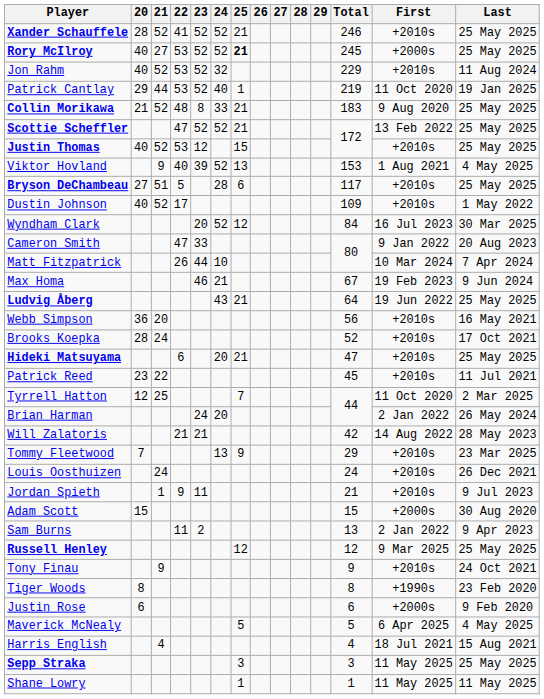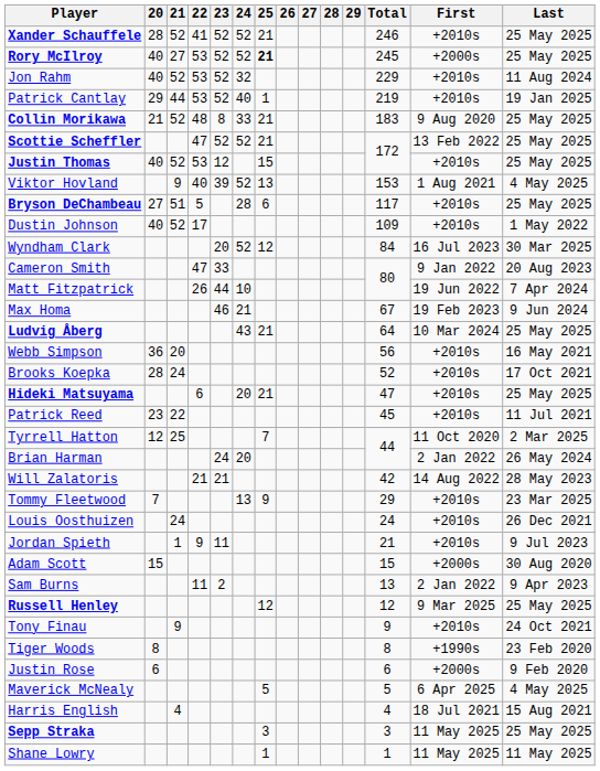 <table class="sortable wikitable" style="text-align:center;font-size:95%">
 <tr>
 <th>Player</th>
 <th>20</th>
 <th>21</th>
 <th>22</th>
 <th>23</th>
 <th>24</th>
 <th>25</th>
 <th>26</th>
 <th>27</th>
 <th>28</th>
 <th>29</th>
 <th>Total</th>
 <th>First</th>
 <th>Last</th>
 </tr>
 <tr>
 <td align=left> <strong><a href='#'>Xander Schauffele</a></strong></td>
 <td>28</td>
 <td>52</td>
 <td>41</td>
 <td>52</td>
 <td>52</td>
 <td>21</td>
 <td></td>
 <td></td>
 <td></td>
 <td></td>
 <td>246</td>
 <td>+2010s</td>
 <td>25 May 2025</td>
 </tr>
 <tr>
 <td align=left> <strong><a href='#'>Rory McIlroy</a></strong></td>
 <td>40</td>
 <td>27</td>
 <td>53</td>
 <td>52</td>
 <td>52</td>
 <td><strong>21</strong></td>
 <td></td>
 <td></td>
 <td></td>
 <td></td>
 <td>245</td>
 <td>+2000s</td>
 <td>25 May 2025</td>
 </tr>
 <tr>
 <td align=left> <a href='#'>Jon Rahm</a></td>
 <td>40</td>
 <td>52</td>
 <td>53</td>
 <td>52</td>
 <td>32</td>
 <td></td>
 <td></td>
 <td></td>
 <td></td>
 <td></td>
 <td>229</td>
 <td>+2010s</td>
 <td>11 Aug 2024</td>
 </tr>
 <tr>
 <td align=left> <a href='#'>Patrick Cantlay</a></td>
 <td>29</td>
 <td>44</td>
 <td>53</td>
 <td>52</td>
 <td>40</td>
 <td>1</td>
 <td></td>
 <td></td>
 <td></td>
 <td></td>
 <td>219</td>
-<td>11 Oct 2020</td>
+<td>+2010s</td>
 <td>19 Jan 2025</td>
 </tr>
 <tr>
 <td align=left> <strong><a href='#'>Collin Morikawa</a></strong></td>
 <td>21</td>
 <td>52</td>
 <td>48</td>
 <td>8</td>
 <td>33</td>
 <td>21</td>
 <td></td>
 <td></td>
 <td></td>
 <td></td>
 <td>183</td>
 <td>9 Aug 2020</td>
 <td>25 May 2025</td>
 </tr>
 <tr>
 <td align=left> <strong><a href='#'>Scottie Scheffler</a></strong></td>
 <td></td>
 <td></td>
 <td>47</td>
 <td>52</td>
 <td>52</td>
 <td>21</td>
 <td></td>
 <td></td>
 <td></td>
 <td></td>
 <td rowspan=2>172</td>
 <td>13 Feb 2022</td>
 <td>25 May 2025</td>
 </tr>
 <tr>
 <td align=left> <strong><a href='#'>Justin Thomas</a></strong></td>
 <td>40</td>
 <td>52</td>
 <td>53</td>
 <td>12</td>
 <td></td>
 <td>15</td>
 <td></td>
 <td></td>
 <td></td>
 <td></td>
 <td>+2010s</td>
 <td>25 May 2025</td>
 </tr>
 <tr>
 <td align=left> <a href='#'>Viktor Hovland</a></td>
 <td></td>
 <td>9</td>
 <td>40</td>
 <td>39</td>
 <td>52</td>
 <td>13</td>
 <td></td>
 <td></td>
 <td></td>
 <td></td>
 <td>153</td>
 <td>1 Aug 2021</td>
 <td>4 May 2025</td>
 </tr>
 <tr>
 <td align=left> <strong><a href='#'>Bryson DeChambeau</a></strong></td>
 <td>27</td>
 <td>51</td>
 <td>5</td>
 <td></td>
 <td>28</td>
 <td>6</td>
 <td></td>
 <td></td>
 <td></td>
 <td></td>
 <td>117</td>
 <td>+2010s</td>
 <td>25 May 2025</td>
 </tr>
 <tr>
 <td align=left> <a href='#'>Dustin Johnson</a></td>
 <td>40</td>
 <td>52</td>
 <td>17</td>
 <td></td>
 <td></td>
 <td></td>
 <td></td>
 <td></td>
 <td></td>
 <td></td>
 <td>109</td>
 <td>+2010s</td>
 <td>1 May 2022</td>
 </tr>
 <tr>
 <td align=left> <a href='#'>Wyndham Clark</a></td>
 <td></td>
 <td></td>
 <td></td>
 <td>20</td>
 <td>52</td>
 <td>12</td>
 <td></td>
 <td></td>
 <td></td>
 <td></td>
 <td>84</td>
 <td>16 Jul 2023</td>
 <td>30 Mar 2025</td>
 </tr>
 <tr>
 <td align=left> <a href='#'>Cameron Smith</a></td>
 <td></td>
 <td></td>
 <td>47</td>
 <td>33</td>
 <td></td>
 <td></td>
 <td></td>
 <td></td>
 <td></td>
 <td></td>
 <td rowspan=2>80</td>
 <td>9 Jan 2022</td>
 <td>20 Aug 2023</td>
 </tr>
 <tr>
 <td align=left> <a href='#'>Matt Fitzpatrick</a></td>
 <td></td>
 <td></td>
 <td>26</td>
 <td>44</td>
 <td>10</td>
 <td></td>
 <td></td>
 <td></td>
 <td></td>
 <td></td>
-<td>10 Mar 2024</td>
+<td>19 Jun 2022</td>
 <td>7 Apr 2024</td>
 </tr>
 <tr>
 <td align=left> <a href='#'>Max Homa</a></td>
 <td></td>
 <td></td>
 <td></td>
 <td>46</td>
 <td>21</td>
 <td></td>
 <td></td>
 <td></td>
 <td></td>
 <td></td>
 <td>67</td>
 <td>19 Feb 2023</td>
 <td>9 Jun 2024</td>
 </tr>
 <tr>
 <td align=left> <strong><a href='#'>Ludvig Åberg</a></strong></td>
 <td></td>
 <td></td>
 <td></td>
 <td></td>
 <td>43</td>
 <td>21</td>
 <td></td>
 <td></td>
 <td></td>
 <td></td>
 <td>64</td>
-<td>19 Jun 2022</td>
+<td>10 Mar 2024</td>
 <td>25 May 2025</td>
 </tr>
 <tr>
 <td align=left> <a href='#'>Webb Simpson</a></td>
 <td>36</td>
 <td>20</td>
 <td></td>
 <td></td>
 <td></td>
 <td></td>
 <td></td>
 <td></td>
 <td></td>
 <td></td>
 <td>56</td>
 <td>+2010s</td>
 <td>16 May 2021</td>
 </tr>
 <tr>
 <td align=left> <a href='#'>Brooks Koepka</a></td>
 <td>28</td>
 <td>24</td>
 <td></td>
 <td></td>
 <td></td>
 <td></td>
 <td></td>
 <td></td>
 <td></td>
 <td></td>
 <td>52</td>
 <td>+2010s</td>
 <td>17 Oct 2021</td>
 </tr>
 <tr>
 <td align=left> <strong><a href='#'>Hideki Matsuyama</a></strong></td>
 <td></td>
 <td></td>
 <td>6</td>
 <td></td>
 <td>20</td>
 <td>21</td>
 <td></td>
 <td></td>
 <td></td>
 <td></td>
 <td>47</td>
 <td>+2010s</td>
 <td>25 May 2025</td>
 </tr>
 <tr>
 <td align=left> <a href='#'>Patrick Reed</a></td>
 <td>23</td>
 <td>22</td>
 <td></td>
 <td></td>
 <td></td>
 <td></td>
 <td></td>
 <td></td>
 <td></td>
 <td></td>
 <td>45</td>
 <td>+2010s</td>
 <td>11 Jul 2021</td>
 </tr>
 <tr>
 <td align=left> <a href='#'>Tyrrell Hatton</a></td>
 <td>12</td>
 <td>25</td>
 <td></td>
 <td></td>
 <td></td>
 <td>7</td>
 <td></td>
 <td></td>
 <td></td>
 <td></td>
 <td rowspan=2>44</td>
 <td>11 Oct 2020</td>
 <td>2 Mar 2025</td>
 </tr>
 <tr>
 <td align=left> <a href='#'>Brian Harman</a></td>
 <td></td>
 <td></td>
 <td></td>
 <td>24</td>
 <td>20</td>
 <td></td>
 <td></td>
 <td></td>
 <td></td>
 <td></td>
 <td>2 Jan 2022</td>
 <td>26 May 2024</td>
 </tr>
 <tr>
 <td align=left> <a href='#'>Will Zalatoris</a></td>
 <td></td>
 <td></td>
 <td>21</td>
 <td>21</td>
 <td></td>
 <td></td>
 <td></td>
 <td></td>
 <td></td>
 <td></td>
 <td>42</td>
 <td>14 Aug 2022</td>
 <td>28 May 2023</td>
 </tr>
 <tr>
 <td align=left> <a href='#'>Tommy Fleetwood</a></td>
 <td>7</td>
 <td></td>
 <td></td>
 <td></td>
 <td>13</td>
 <td>9</td>
 <td></td>
 <td></td>
 <td></td>
 <td></td>
 <td>29</td>
 <td>+2010s</td>
 <td>23 Mar 2025</td>
 </tr>
 <tr>
 <td align=left> <a href='#'>Louis Oosthuizen</a></td>
 <td></td>
 <td>24</td>
 <td></td>
 <td></td>
 <td></td>
 <td></td>
 <td></td>
 <td></td>
 <td></td>
 <td></td>
 <td>24</td>
 <td>+2010s</td>
 <td>26 Dec 2021</td>
 </tr>
 <tr>
 <td align=left> <a href='#'>Jordan Spieth</a></td>
 <td></td>
 <td>1</td>
 <td>9</td>
 <td>11</td>
 <td></td>
 <td></td>
 <td></td>
 <td></td>
 <td></td>
 <td></td>
 <td>21</td>
 <td>+2010s</td>
 <td>9 Jul 2023</td>
 </tr>
 <tr>
 <td align=left> <a href='#'>Adam Scott</a></td>
 <td>15</td>
 <td></td>
 <td></td>
 <td></td>
 <td></td>
 <td></td>
 <td></td>
 <td></td>
 <td></td>
 <td></td>
 <td>15</td>
 <td>+2000s</td>
 <td>30 Aug 2020</td>
 </tr>
 <tr>
 <td align=left> <a href='#'>Sam Burns</a></td>
 <td></td>
 <td></td>
 <td>11</td>
 <td>2</td>
 <td></td>
 <td></td>
 <td></td>
 <td></td>
 <td></td>
 <td></td>
 <td>13</td>
 <td>2 Jan 2022</td>
 <td>9 Apr 2023</td>
 </tr>
 <tr>
 <td align=left> <strong><a href='#'>Russell Henley</a></strong></td>
 <td></td>
 <td></td>
 <td></td>
 <td></td>
 <td></td>
 <td>12</td>
 <td></td>
 <td></td>
 <td></td>
 <td></td>
 <td>12</td>
 <td>9 Mar 2025</td>
 <td>25 May 2025</td>
 </tr>
 <tr>
 <td align=left> <a href='#'>Tony Finau</a></td>
 <td></td>
 <td>9</td>
 <td></td>
 <td></td>
 <td></td>
 <td></td>
 <td></td>
 <td></td>
 <td></td>
 <td></td>
 <td>9</td>
 <td>+2010s</td>
 <td>24 Oct 2021</td>
 </tr>
 <tr>
 <td align=left> <a href='#'>Tiger Woods</a></td>
 <td>8</td>
 <td></td>
 <td></td>
 <td></td>
 <td></td>
 <td></td>
 <td></td>
 <td></td>
 <td></td>
 <td></td>
 <td>8</td>
 <td>+1990s</td>
 <td>23 Feb 2020</td>
 </tr>
 <tr>
 <td align=left> <a href='#'>Justin Rose</a></td>
 <td>6</td>
 <td></td>
 <td></td>
 <td></td>
 <td></td>
 <td></td>
 <td></td>
 <td></td>
 <td></td>
 <td></td>
 <td>6</td>
 <td>+2000s</td>
 <td>9 Feb 2020</td>
 </tr>
 <tr>
 <td align=left> <a href='#'>Maverick McNealy</a></td>
 <td></td>
 <td></td>
 <td></td>
 <td></td>
 <td></td>
 <td>5</td>
 <td></td>
 <td></td>
 <td></td>
 <td></td>
 <td>5</td>
 <td>6 Apr 2025</td>
 <td>4 May 2025</td>
 </tr>
 <tr>
 <td align=left> <a href='#'>Harris English</a></td>
 <td></td>
 <td>4</td>
 <td></td>
 <td></td>
 <td></td>
 <td></td>
 <td></td>
 <td></td>
 <td></td>
 <td></td>
 <td>4</td>
 <td>18 Jul 2021</td>
 <td>15 Aug 2021</td>
 </tr>
 <tr>
 <td align=left> <strong><a href='#'>Sepp Straka</a></strong></td>
 <td></td>
 <td></td>
 <td></td>
 <td></td>
 <td></td>
 <td>3</td>
 <td></td>
 <td></td>
 <td></td>
 <td></td>
 <td>3</td>
 <td>11 May 2025</td>
 <td>25 May 2025</td>
 </tr>
 <tr>
 <td align=left> <a href='#'>Shane Lowry</a></td>
 <td></td>
 <td></td>
 <td></td>
 <td></td>
 <td></td>
 <td>1</td>
 <td></td>
 <td></td>
 <td></td>
 <td></td>
 <td>1</td>
 <td>11 May 2025</td>
 <td>11 May 2025</td>
 </tr>
 </table>
